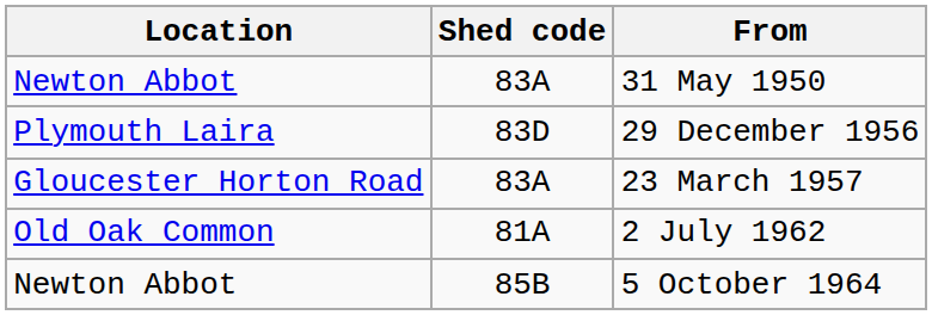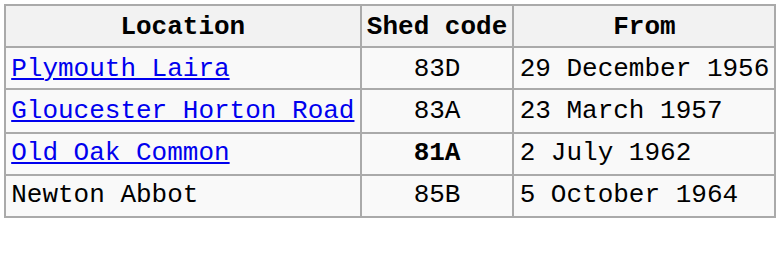 <table class="wikitable" |>
 <tr>
 </tr>
 <tr>
 <th>Location</th>
 <th>Shed code</th>
 <th>From</th>
-</tr>
-<tr>
-<td><a href='#'>Newton Abbot</a></td>
-<td style="text-align: center;">83A</td>
-<td>31 May 1950</td>
 </tr>
 <tr>
 <td><a href='#'>Plymouth Laira</a></td>
 <td style="text-align: center;">83D</td>
 <td>29 December 1956</td>
 </tr>
 <tr>
 <td><a href='#'>Gloucester Horton Road</a></td>
 <td style="text-align: center;">83A</td>
 <td>23 March 1957</td>
 </tr>
 <tr>
 <td><a href='#'>Old Oak Common</a></td>
-<td style="text-align: center;">81A</td>
+<td style="text-align: center;"><strong>81A</strong></td>
 <td>2 July 1962</td>
 </tr>
 <tr>
 <td>Newton Abbot</td>
 <td style="text-align: center;">85B</td>
 <td>5 October 1964</td>
 </tr>
 </table>
